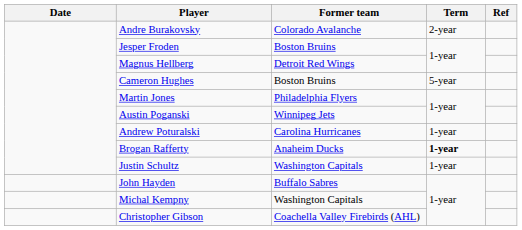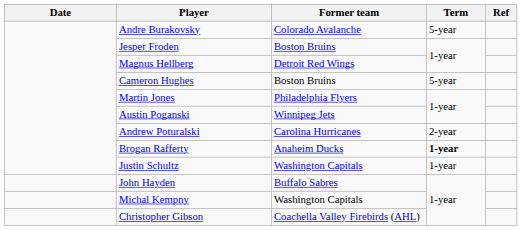 <table class="wikitable">
 <tr style="background:#ddd; text-align:center;">
 <th style="width: 10em;">Date</th>
 <th style="width: 14em;">Player</th>
 <th style="width: 14em;">Former team</th>
 <th style="width: 5em;">Term</th>
 <th style="width: 2.5em;">Ref</th>
 </tr>
 <tr>
 <td rowspan=9></td>
 <td><a href='#'>Andre Burakovsky</a></td>
 <td><a href='#'>Colorado Avalanche</a></td>
-<td>2-year</td>
+<td>5-year</td>
 <td></td>
 </tr>
 <tr>
 <td><a href='#'>Jesper Froden</a></td>
 <td><a href='#'>Boston Bruins</a></td>
 <td rowspan=2>1-year</td>
 <td></td>
 </tr>
 <tr>
 <td><a href='#'>Magnus Hellberg</a></td>
 <td><a href='#'>Detroit Red Wings</a></td>
 <td></td>
 </tr>
 <tr>
 <td><a href='#'>Cameron Hughes</a></td>
 <td>Boston Bruins</td>
 <td>5-year</td>
 <td></td>
 </tr>
 <tr>
 <td><a href='#'>Martin Jones</a></td>
 <td><a href='#'>Philadelphia Flyers</a></td>
 <td rowspan=2>1-year</td>
 <td></td>
 </tr>
 <tr>
 <td><a href='#'>Austin Poganski</a></td>
 <td><a href='#'>Winnipeg Jets</a></td>
 <td></td>
 </tr>
 <tr>
 <td><a href='#'>Andrew Poturalski</a></td>
 <td><a href='#'>Carolina Hurricanes</a></td>
-<td>1-year</td>
+<td>2-year</td>
 <td></td>
 </tr>
 <tr>
 <td><a href='#'>Brogan Rafferty</a></td>
 <td><a href='#'>Anaheim Ducks</a></td>
 <td><strong>1-year</strong></td>
 <td></td>
 </tr>
 <tr>
 <td><a href='#'>Justin Schultz</a></td>
 <td><a href='#'>Washington Capitals</a></td>
 <td>1-year</td>
 <td></td>
 </tr>
 <tr>
 <td></td>
 <td><a href='#'>John Hayden</a></td>
 <td><a href='#'>Buffalo Sabres</a></td>
 <td rowspan=3>1-year</td>
 <td></td>
 </tr>
 <tr>
 <td></td>
 <td><a href='#'>Michal Kempny</a></td>
 <td>Washington Capitals</td>
 <td></td>
 </tr>
 <tr>
 <td></td>
 <td><a href='#'>Christopher Gibson</a></td>
 <td><a href='#'>Coachella Valley Firebirds</a> (<a href='#'>AHL</a>)</td>
 <td></td>
 </tr>
 </table>
